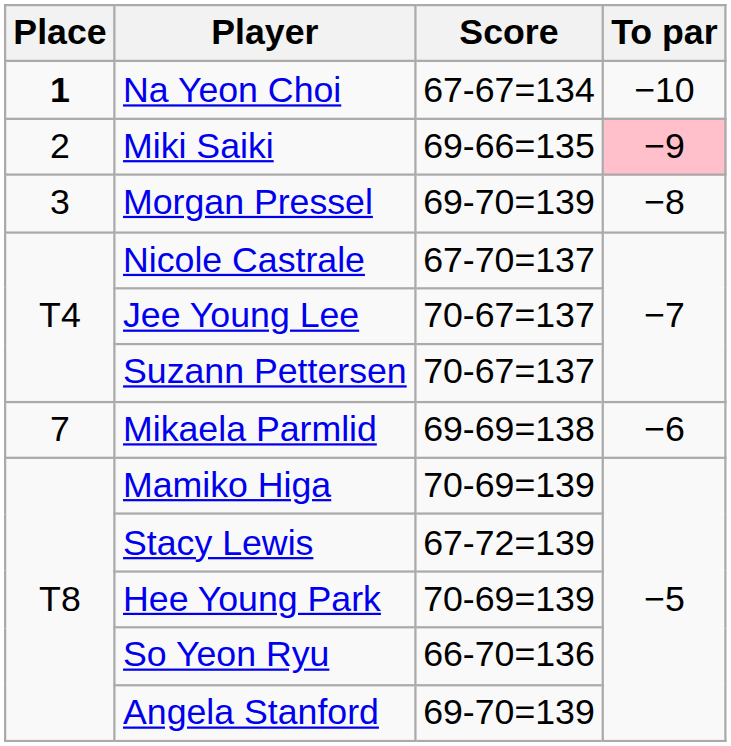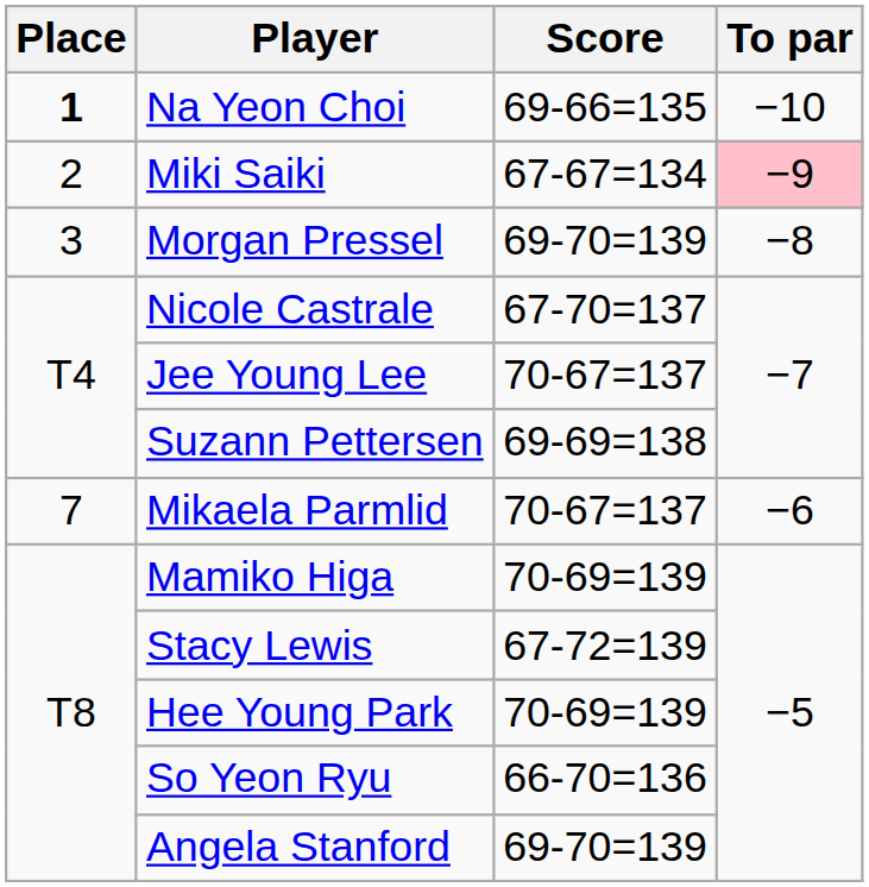 <table class="wikitable">
 <tr>
 <th>Place</th>
 <th>Player</th>
 <th>Score</th>
 <th>To par</th>
 </tr>
 <tr>
 <td align=center><strong>1</strong></td>
 <td> <a href='#'>Na Yeon Choi</a></td>
-<td>67-67=134</td>
+<td>69-66=135</td>
 <td align=center>−10</td>
 </tr>
 <tr>
 <td align=center>2</td>
 <td> <a href='#'>Miki Saiki</a></td>
-<td>69-66=135</td>
+<td>67-67=134</td>
 <td align=center style="background: pink;">−9</td>
 </tr>
 <tr>
 <td align=center>3</td>
 <td> <a href='#'>Morgan Pressel</a></td>
 <td>69-70=139</td>
 <td align=center>−8</td>
 </tr>
 <tr>
 <td align=center rowspan=3>T4</td>
 <td> <a href='#'>Nicole Castrale</a></td>
 <td>67-70=137</td>
 <td align=center rowspan=3>−7</td>
 </tr>
 <tr>
 <td> <a href='#'>Jee Young Lee</a></td>
 <td>70-67=137</td>
 </tr>
 <tr>
 <td> <a href='#'>Suzann Pettersen</a></td>
-<td>70-67=137</td>
+<td>69-69=138</td>
 </tr>
 <tr>
 <td align=center>7</td>
 <td> <a href='#'>Mikaela Parmlid</a></td>
-<td>69-69=138</td>
+<td>70-67=137</td>
 <td align=center>−6</td>
 </tr>
 <tr>
 <td align=center rowspan=5>T8</td>
 <td> <a href='#'>Mamiko Higa</a></td>
 <td>70-69=139</td>
 <td align=center rowspan=5>−5</td>
 </tr>
 <tr>
 <td> <a href='#'>Stacy Lewis</a></td>
 <td>67-72=139</td>
 </tr>
 <tr>
 <td> <a href='#'>Hee Young Park</a></td>
 <td>70-69=139</td>
 </tr>
 <tr>
 <td> <a href='#'>So Yeon Ryu</a></td>
 <td>66-70=136</td>
 </tr>
 <tr>
 <td> <a href='#'>Angela Stanford</a></td>
 <td>69-70=139</td>
 </tr>
 </table>
